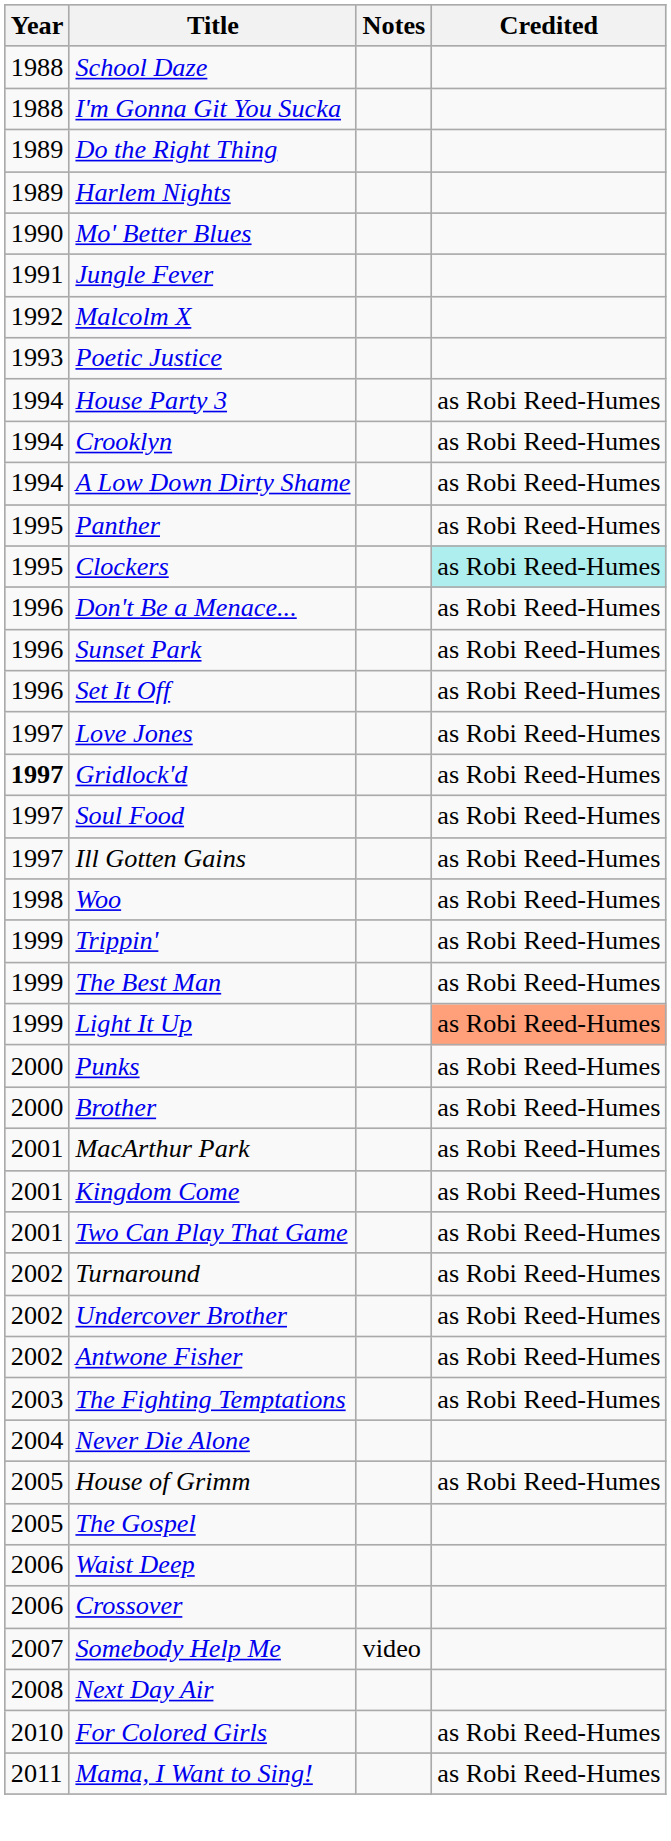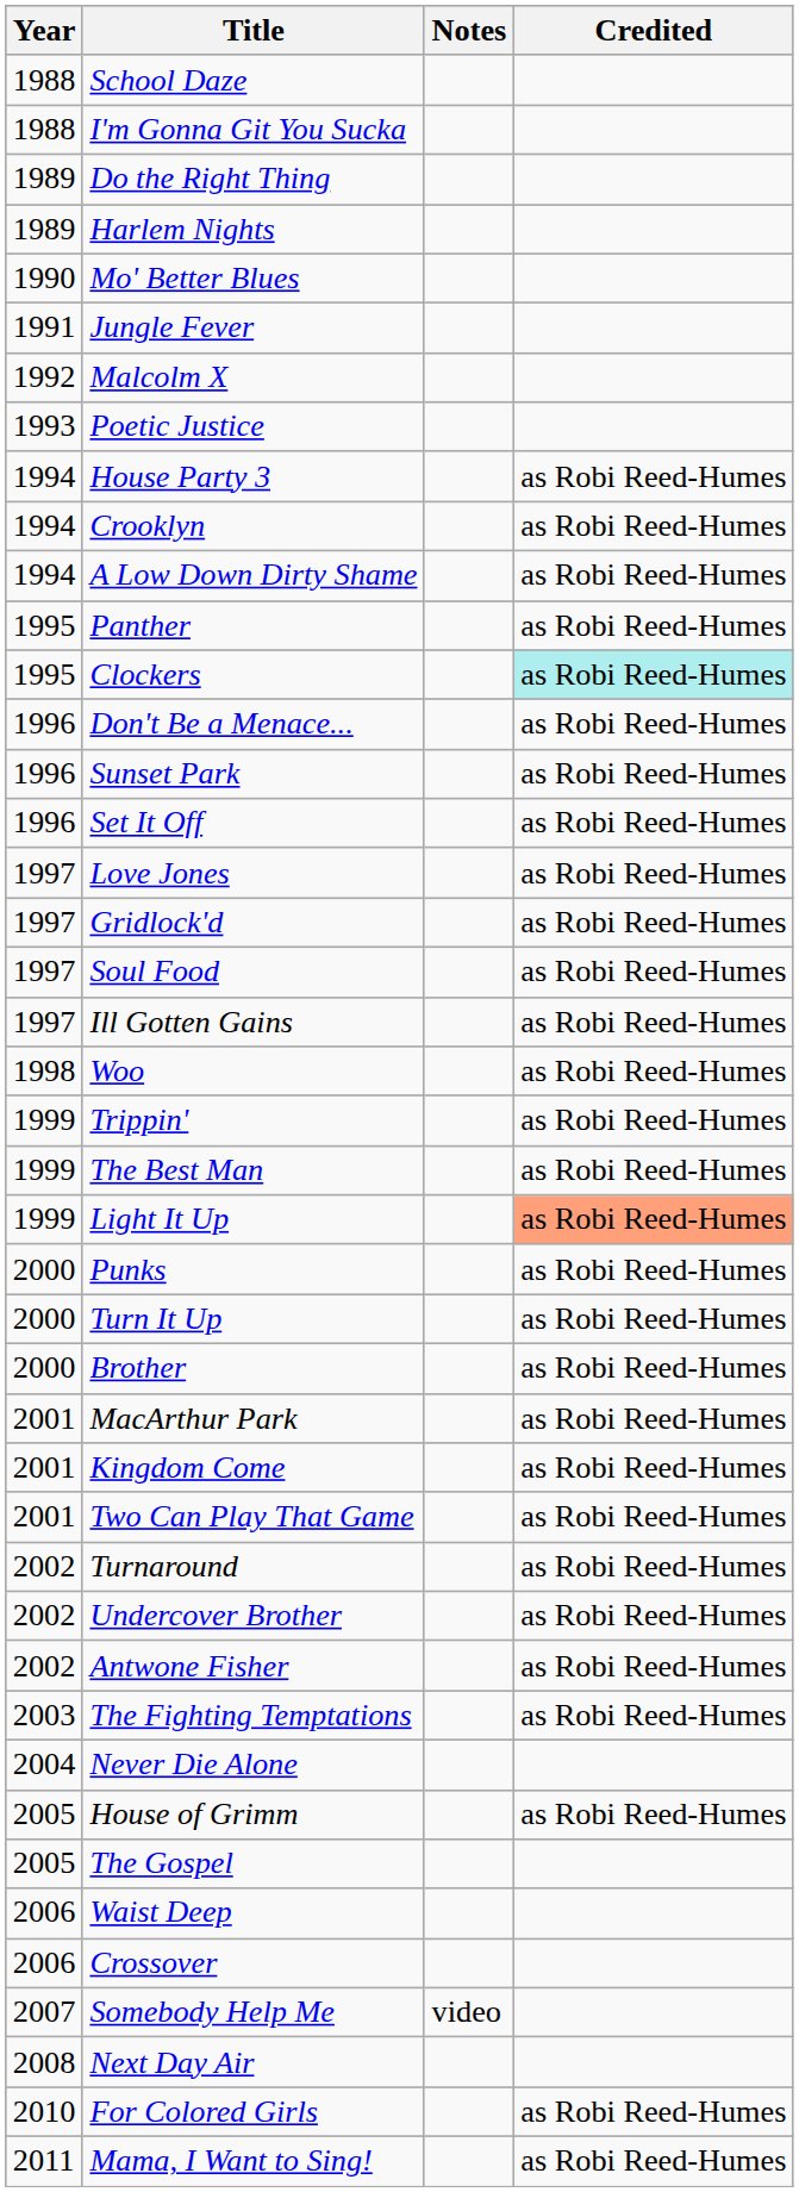 <table class="wikitable sortable" border="1">
 <tr>
 <th>Year</th>
 <th>Title</th>
 <th>Notes</th>
 <th>Credited</th>
 </tr>
 <tr>
 <td>1988</td>
 <td><em><a href='#'>School Daze</a></em></td>
 <td></td>
 <td></td>
 </tr>
 <tr>
 <td>1988</td>
 <td><em><a href='#'>I'm Gonna Git You Sucka</a></em></td>
 <td></td>
 <td></td>
 </tr>
 <tr>
 <td>1989</td>
 <td><em><a href='#'>Do the Right Thing</a></em></td>
 <td></td>
 <td></td>
 </tr>
 <tr>
 <td>1989</td>
 <td><em><a href='#'>Harlem Nights</a></em></td>
 <td></td>
 <td></td>
 </tr>
 <tr>
 <td>1990</td>
 <td><em><a href='#'>Mo' Better Blues</a></em></td>
 <td></td>
 <td></td>
 </tr>
 <tr>
 <td>1991</td>
 <td><em><a href='#'>Jungle Fever</a></em></td>
 <td></td>
 <td></td>
 </tr>
 <tr>
 <td>1992</td>
 <td><em><a href='#'>Malcolm X</a></em></td>
 <td></td>
 <td></td>
 </tr>
 <tr>
 <td>1993</td>
 <td><em><a href='#'>Poetic Justice</a></em></td>
 <td></td>
 <td></td>
 </tr>
 <tr>
 <td>1994</td>
 <td><em><a href='#'>House Party 3</a></em></td>
 <td></td>
 <td>as Robi Reed-Humes</td>
 </tr>
 <tr>
 <td>1994</td>
 <td><em><a href='#'>Crooklyn</a></em></td>
 <td></td>
 <td>as Robi Reed-Humes</td>
 </tr>
 <tr>
 <td>1994</td>
 <td><em><a href='#'>A Low Down Dirty Shame</a></em></td>
 <td></td>
 <td>as Robi Reed-Humes</td>
 </tr>
 <tr>
 <td>1995</td>
 <td><em><a href='#'>Panther</a></em></td>
 <td></td>
 <td>as Robi Reed-Humes</td>
 </tr>
 <tr>
 <td>1995</td>
 <td><em><a href='#'>Clockers</a></em></td>
 <td></td>
 <td style="background: paleturquoise;">as Robi Reed-Humes</td>
 </tr>
 <tr>
 <td>1996</td>
 <td><em><a href='#'>Don't Be a Menace...</a></em></td>
 <td></td>
 <td>as Robi Reed-Humes</td>
 </tr>
 <tr>
 <td>1996</td>
 <td><em><a href='#'>Sunset Park</a></em></td>
 <td></td>
 <td>as Robi Reed-Humes</td>
 </tr>
 <tr>
 <td>1996</td>
 <td><em><a href='#'>Set It Off</a></em></td>
 <td></td>
 <td>as Robi Reed-Humes</td>
 </tr>
 <tr>
 <td>1997</td>
 <td><em><a href='#'>Love Jones</a></em></td>
 <td></td>
 <td>as Robi Reed-Humes</td>
 </tr>
 <tr>
-<td><strong>1997</strong></td>
+<td>1997</td>
 <td><em><a href='#'>Gridlock'd</a></em></td>
 <td></td>
 <td>as Robi Reed-Humes</td>
 </tr>
 <tr>
 <td>1997</td>
 <td><em><a href='#'>Soul Food</a></em></td>
 <td></td>
 <td>as Robi Reed-Humes</td>
 </tr>
 <tr>
 <td>1997</td>
 <td><em>Ill Gotten Gains</em></td>
 <td></td>
 <td>as Robi Reed-Humes</td>
 </tr>
 <tr>
 <td>1998</td>
 <td><em><a href='#'>Woo</a></em></td>
 <td></td>
 <td>as Robi Reed-Humes</td>
 </tr>
 <tr>
 <td>1999</td>
 <td><em><a href='#'>Trippin'</a></em></td>
 <td></td>
 <td>as Robi Reed-Humes</td>
 </tr>
 <tr>
 <td>1999</td>
 <td><em><a href='#'>The Best Man</a></em></td>
 <td></td>
 <td>as Robi Reed-Humes</td>
 </tr>
 <tr>
 <td>1999</td>
 <td><em><a href='#'>Light It Up</a></em></td>
 <td></td>
 <td style="background: lightsalmon;">as Robi Reed-Humes</td>
 </tr>
 <tr>
 <td>2000</td>
 <td><em><a href='#'>Punks</a></em></td>
+<td></td>
+<td>as Robi Reed-Humes</td>
+</tr>
+<tr>
+<td>2000</td>
+<td><em><a href='#'>Turn It Up</a></em></td>
 <td></td>
 <td>as Robi Reed-Humes</td>
 </tr>
 <tr>
 <td>2000</td>
 <td><em><a href='#'>Brother</a></em></td>
 <td></td>
 <td>as Robi Reed-Humes</td>
 </tr>
 <tr>
 <td>2001</td>
 <td><em>MacArthur Park</em></td>
 <td></td>
 <td>as Robi Reed-Humes</td>
 </tr>
 <tr>
 <td>2001</td>
 <td><em><a href='#'>Kingdom Come</a></em></td>
 <td></td>
 <td>as Robi Reed-Humes</td>
 </tr>
 <tr>
 <td>2001</td>
 <td><em><a href='#'>Two Can Play That Game</a></em></td>
 <td></td>
 <td>as Robi Reed-Humes</td>
 </tr>
 <tr>
 <td>2002</td>
 <td><em>Turnaround</em></td>
 <td></td>
 <td>as Robi Reed-Humes</td>
 </tr>
 <tr>
 <td>2002</td>
 <td><em><a href='#'>Undercover Brother</a></em></td>
 <td></td>
 <td>as Robi Reed-Humes</td>
 </tr>
 <tr>
 <td>2002</td>
 <td><em><a href='#'>Antwone Fisher</a></em></td>
 <td></td>
 <td>as Robi Reed-Humes</td>
 </tr>
 <tr>
 <td>2003</td>
 <td><em><a href='#'>The Fighting Temptations</a></em></td>
 <td></td>
 <td>as Robi Reed-Humes</td>
 </tr>
 <tr>
 <td>2004</td>
 <td><em><a href='#'>Never Die Alone</a></em></td>
 <td></td>
 <td></td>
 </tr>
 <tr>
 <td>2005</td>
 <td><em>House of Grimm</em></td>
 <td></td>
 <td>as Robi Reed-Humes</td>
 </tr>
 <tr>
 <td>2005</td>
 <td><em><a href='#'>The Gospel</a></em></td>
 <td></td>
 <td></td>
 </tr>
 <tr>
 <td>2006</td>
 <td><em><a href='#'>Waist Deep</a></em></td>
 <td></td>
 <td></td>
 </tr>
 <tr>
 <td>2006</td>
 <td><em><a href='#'>Crossover</a></em></td>
 <td></td>
 <td></td>
 </tr>
 <tr>
 <td>2007</td>
 <td><em><a href='#'>Somebody Help Me</a></em></td>
 <td>video</td>
 <td></td>
 </tr>
 <tr>
 <td>2008</td>
 <td><em><a href='#'>Next Day Air</a></em></td>
 <td></td>
 <td></td>
 </tr>
 <tr>
 <td>2010</td>
 <td><em><a href='#'>For Colored Girls</a></em></td>
 <td></td>
 <td>as Robi Reed-Humes</td>
 </tr>
 <tr>
 <td>2011</td>
 <td><em><a href='#'>Mama, I Want to Sing!</a></em></td>
 <td></td>
 <td>as Robi Reed-Humes</td>
 </tr>
 </table>
